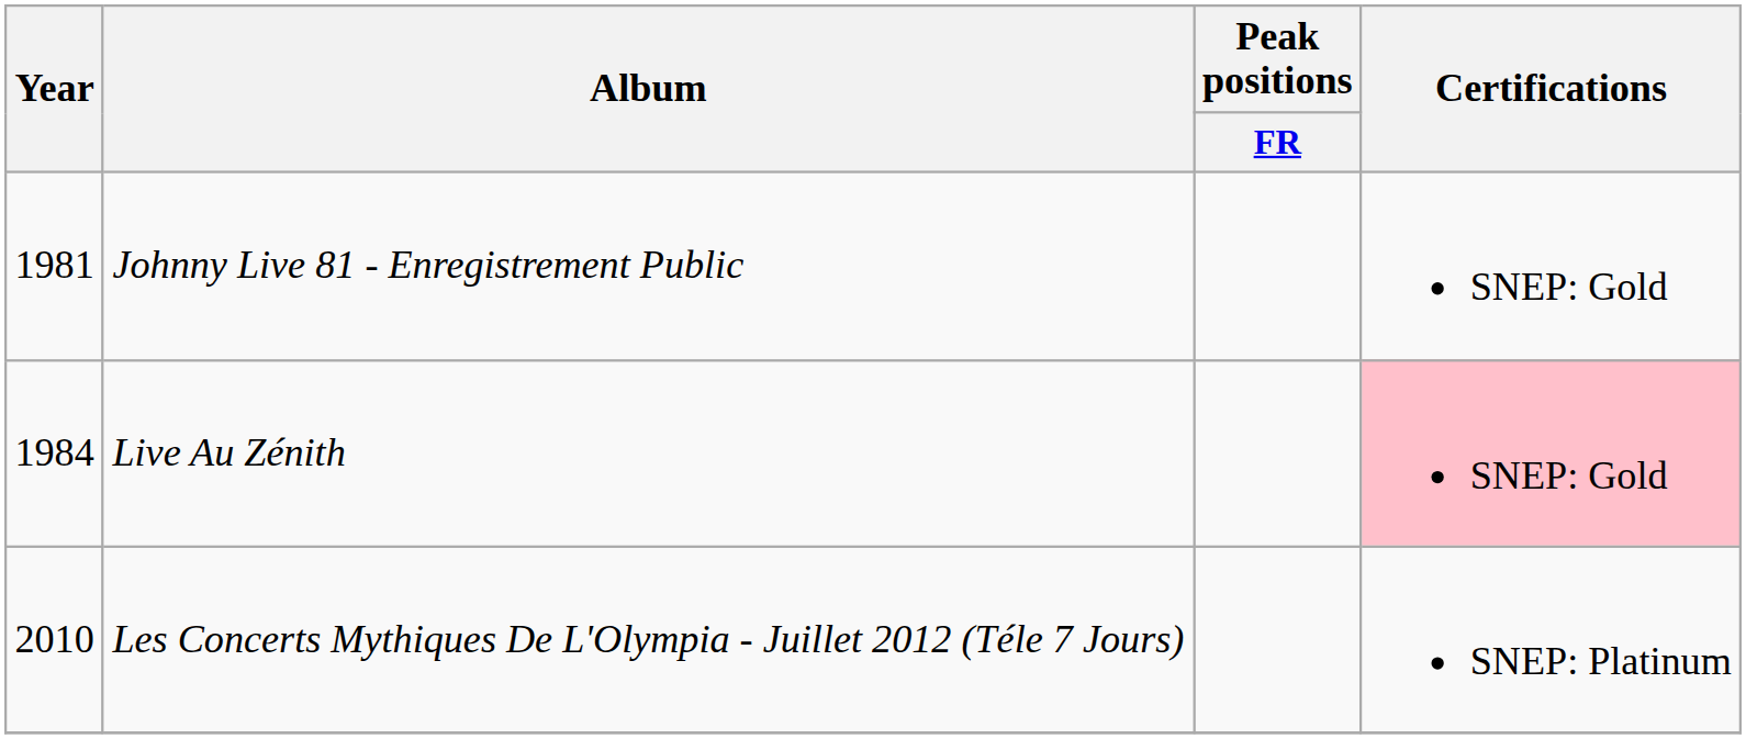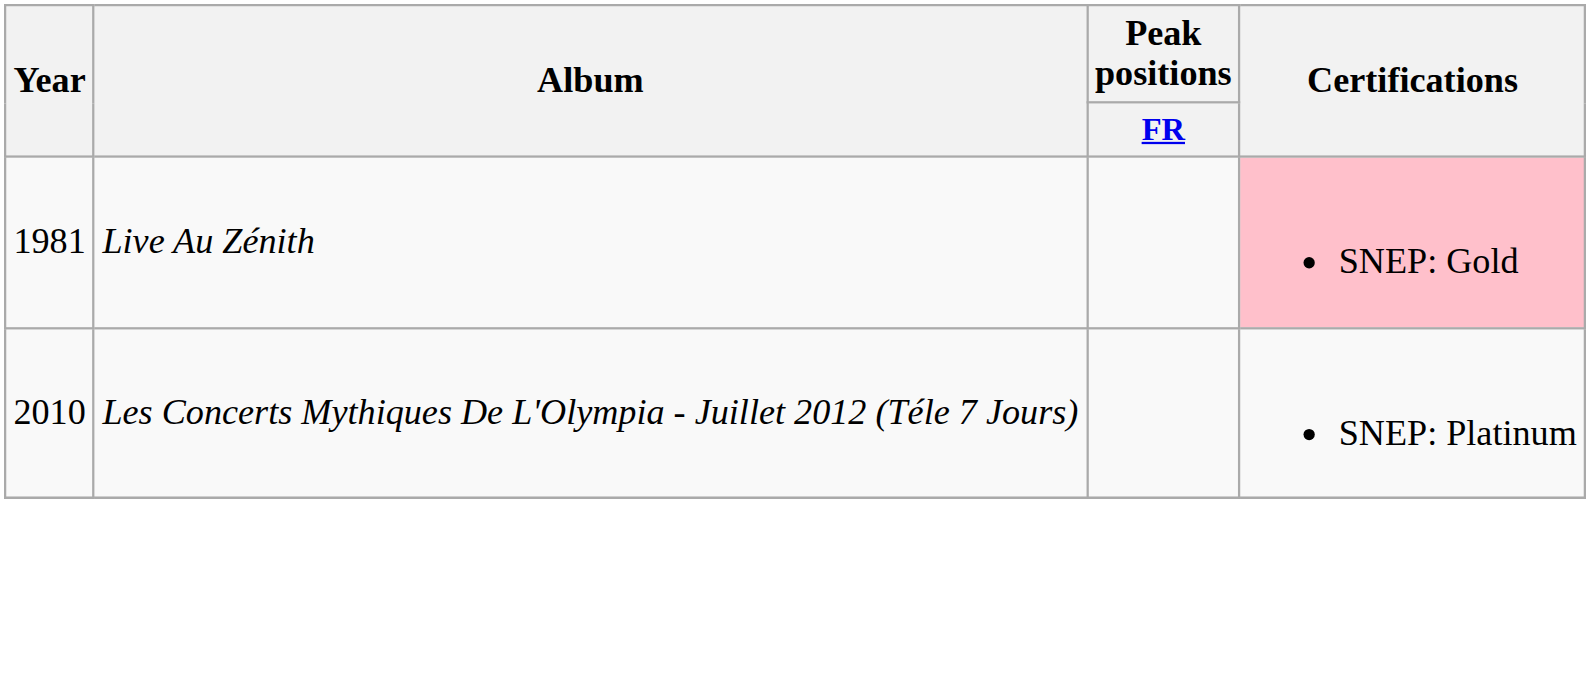 <table class="wikitable">
 <tr>
 <th rowspan="2" style="text-align:center">Year</th>
 <th rowspan="2" style="text-align:center">Album</th>
 <th colspan="1" style="text-align:center">Peak positions</th>
 <th rowspan="2" style="text-align:center">Certifications</th>
 </tr>
 <tr>
 <th scope="col" style="width:3em;font-size:90%;"><a href='#'>FR</a><br></th>
 </tr>
 <tr>
 <td style="text-align:center;">1981</td>
-<td><em>Johnny Live 81 - Enregistrement Public</em></td>
-<td style="text-align:center;"></td>
-<td><br><ul><li>SNEP: Gold</li></ul></td>
-</tr>
-<tr>
-<td style="text-align:center;">1984</td>
 <td><em>Live Au Zénith</em></td>
 <td style="text-align:center;"></td>
 <td style="background: pink;"><br><ul><li>SNEP: Gold</li></ul></td>
 </tr>
 <tr>
 <td style="text-align:center;">2010</td>
 <td><em>Les Concerts Mythiques De L'Olympia - Juillet 2012 (Téle 7 Jours)</em></td>
 <td style="text-align:center;"></td>
 <td><br><ul><li>SNEP: Platinum</li></ul></td>
 </tr>
 <tr>
 </tr>
 </table>
